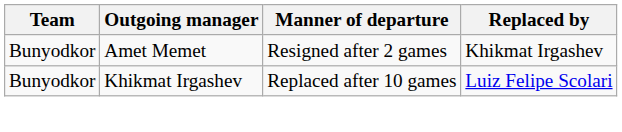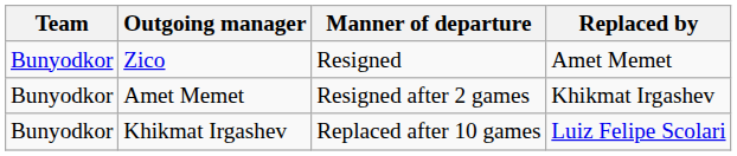 <table class="wikitable">
 <tr>
 <th>Team</th>
 <th>Outgoing manager</th>
 <th>Manner of departure</th>
 <th>Replaced by</th>
+</tr>
+<tr>
+<td><a href='#'>Bunyodkor</a></td>
+<td> <a href='#'>Zico</a></td>
+<td>Resigned</td>
+<td> Amet Memet</td>
 </tr>
 <tr>
 <td>Bunyodkor</td>
 <td> Amet Memet</td>
 <td>Resigned after 2 games </td>
 <td> Khikmat Irgashev</td>
 </tr>
 <tr>
 <td>Bunyodkor</td>
 <td> Khikmat Irgashev</td>
 <td>Replaced after 10 games </td>
 <td> <a href='#'>Luiz Felipe Scolari</a></td>
 </tr>
 </table>
